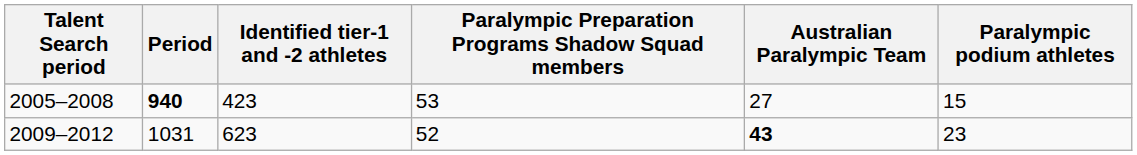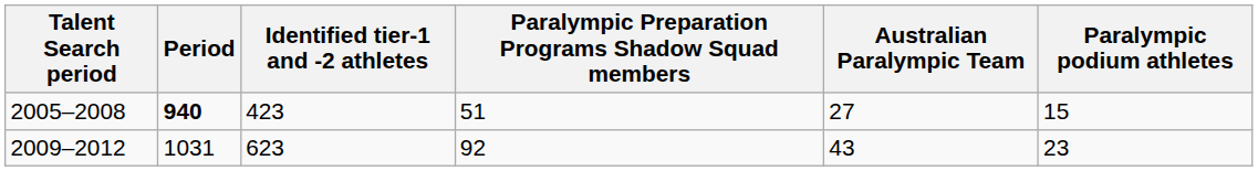 <table class="wikitable">
 <tr>
 <th>Talent Search period</th>
 <th>Period</th>
 <th>Identified tier-1 and -2 athletes</th>
 <th>Paralympic Preparation Programs Shadow Squad members</th>
 <th>Australian Paralympic Team</th>
 <th>Paralympic podium athletes</th>
 </tr>
 <tr>
 <td>2005–2008</td>
 <td><strong>940</strong></td>
 <td>423</td>
-<td>53</td>
+<td>51</td>
 <td>27</td>
 <td>15</td>
 </tr>
 <tr>
 <td>2009–2012</td>
 <td>1031</td>
 <td>623</td>
-<td>52</td>
-<td><strong>43</strong></td>
+<td>92</td>
+<td>43</td>
 <td>23</td>
 </tr>
 </table>
